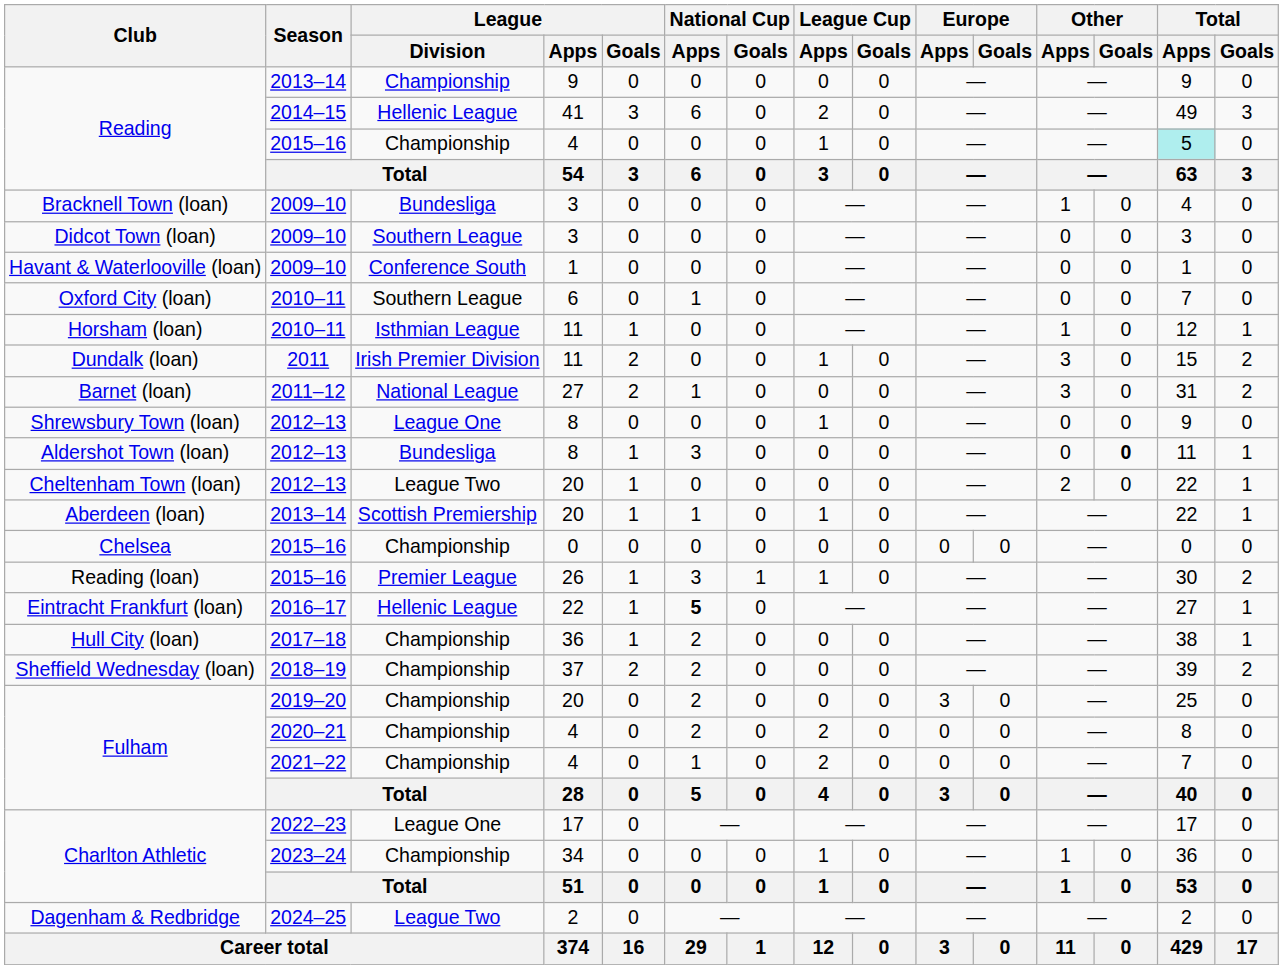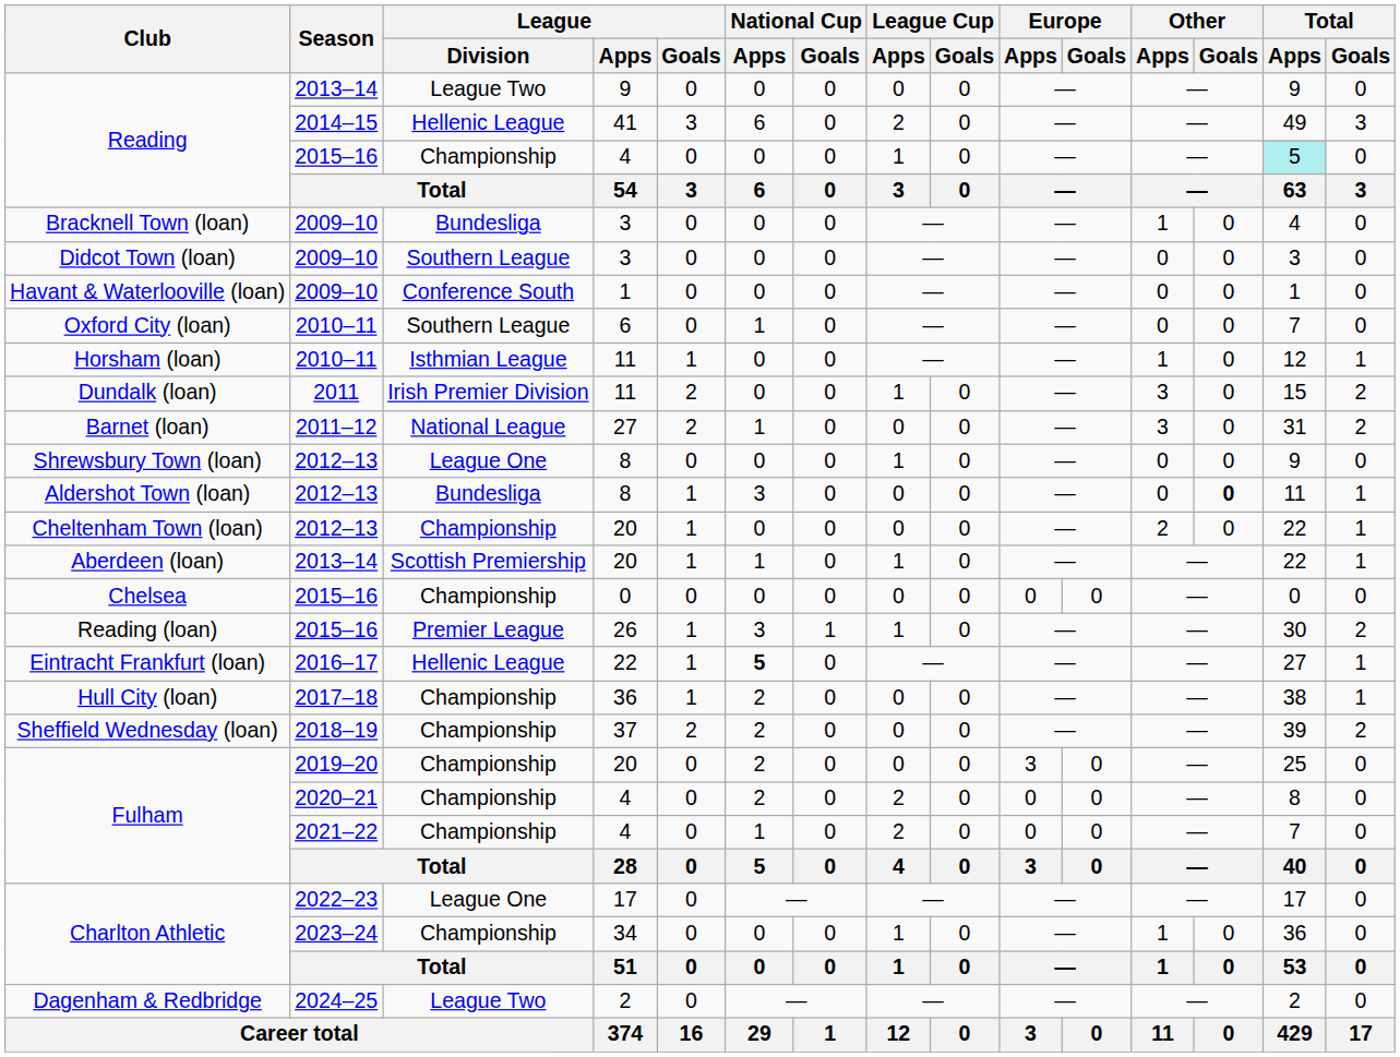 <table class="wikitable" style="text-align: center">
 <tr>
 <th rowspan=2>Club</th>
 <th rowspan=2>Season</th>
 <th colspan=3>League</th>
 <th colspan=2>National Cup</th>
 <th colspan=2>League Cup</th>
 <th colspan=2>Europe</th>
 <th colspan=2>Other</th>
 <th colspan=3>Total</th>
 </tr>
 <tr>
 <th>Division</th>
 <th>Apps</th>
 <th>Goals</th>
 <th>Apps</th>
 <th>Goals</th>
 <th>Apps</th>
 <th>Goals</th>
 <th>Apps</th>
 <th>Goals</th>
 <th>Apps</th>
 <th>Goals</th>
 <th>Apps</th>
 <th>Goals</th>
 </tr>
 <tr>
 <td rowspan=4><a href='#'>Reading</a></td>
 <td><a href='#'>2013–14</a></td>
-<td><a href='#'>Championship</a></td>
+<td>League Two</td>
 <td>9</td>
 <td>0</td>
 <td>0</td>
 <td>0</td>
 <td>0</td>
 <td>0</td>
 <td colspan=2>—</td>
 <td colspan=2>—</td>
 <td>9</td>
 <td>0</td>
 </tr>
 <tr>
 <td><a href='#'>2014–15</a></td>
 <td><a href='#'>Hellenic League</a></td>
 <td>41</td>
 <td>3</td>
 <td>6</td>
 <td>0</td>
 <td>2</td>
 <td>0</td>
 <td colspan=2>—</td>
 <td colspan=2>—</td>
 <td>49</td>
 <td>3</td>
 </tr>
 <tr>
 <td><a href='#'>2015–16</a></td>
 <td>Championship</td>
 <td>4</td>
 <td>0</td>
 <td>0</td>
 <td>0</td>
 <td>1</td>
 <td>0</td>
 <td colspan=2>—</td>
 <td colspan=2>—</td>
 <td style="background: paleturquoise;">5</td>
 <td>0</td>
 </tr>
 <tr>
 <th colspan=2>Total</th>
 <th>54</th>
 <th>3</th>
 <th>6</th>
 <th>0</th>
 <th>3</th>
 <th>0</th>
 <th colspan=2>—</th>
 <th colspan=2>—</th>
 <th>63</th>
 <th>3</th>
 </tr>
 <tr>
 <td><a href='#'>Bracknell Town</a> (loan)</td>
 <td><a href='#'>2009–10</a></td>
 <td><a href='#'>Bundesliga</a></td>
 <td>3</td>
 <td>0</td>
 <td>0</td>
 <td>0</td>
 <td colspan=2>—</td>
 <td colspan=2>—</td>
 <td>1</td>
 <td>0</td>
 <td>4</td>
 <td>0</td>
 </tr>
 <tr>
 <td><a href='#'>Didcot Town</a> (loan)</td>
 <td><a href='#'>2009–10</a></td>
 <td><a href='#'>Southern League</a></td>
 <td>3</td>
 <td>0</td>
 <td>0</td>
 <td>0</td>
 <td colspan=2>—</td>
 <td colspan=2>—</td>
 <td>0</td>
 <td>0</td>
 <td>3</td>
 <td>0</td>
 </tr>
 <tr>
 <td><a href='#'>Havant & Waterlooville</a> (loan)</td>
 <td><a href='#'>2009–10</a></td>
 <td><a href='#'>Conference South</a></td>
 <td>1</td>
 <td>0</td>
 <td>0</td>
 <td>0</td>
 <td colspan=2>—</td>
 <td colspan=2>—</td>
 <td>0</td>
 <td>0</td>
 <td>1</td>
 <td>0</td>
 </tr>
 <tr>
 <td><a href='#'>Oxford City</a> (loan)</td>
 <td><a href='#'>2010–11</a></td>
 <td>Southern League</td>
 <td>6</td>
 <td>0</td>
 <td>1</td>
 <td>0</td>
 <td colspan=2>—</td>
 <td colspan=2>—</td>
 <td>0</td>
 <td>0</td>
 <td>7</td>
 <td>0</td>
 </tr>
 <tr>
 <td><a href='#'>Horsham</a> (loan)</td>
 <td><a href='#'>2010–11</a></td>
 <td><a href='#'>Isthmian League</a></td>
 <td>11</td>
 <td>1</td>
 <td>0</td>
 <td>0</td>
 <td colspan=2>—</td>
 <td colspan=2>—</td>
 <td>1</td>
 <td>0</td>
 <td>12</td>
 <td>1</td>
 </tr>
 <tr>
 <td><a href='#'>Dundalk</a> (loan)</td>
 <td><a href='#'>2011</a></td>
 <td><a href='#'>Irish Premier Division</a></td>
 <td>11</td>
 <td>2</td>
 <td>0</td>
 <td>0</td>
 <td>1</td>
 <td>0</td>
 <td colspan=2>—</td>
 <td>3</td>
 <td>0</td>
 <td>15</td>
 <td>2</td>
 </tr>
 <tr>
 <td><a href='#'>Barnet</a> (loan)</td>
 <td><a href='#'>2011–12</a></td>
 <td><a href='#'>National League</a></td>
 <td>27</td>
 <td>2</td>
 <td>1</td>
 <td>0</td>
 <td>0</td>
 <td>0</td>
 <td colspan=2>—</td>
 <td>3</td>
 <td>0</td>
 <td>31</td>
 <td>2</td>
 </tr>
 <tr>
 <td><a href='#'>Shrewsbury Town</a> (loan)</td>
 <td><a href='#'>2012–13</a></td>
 <td><a href='#'>League One</a></td>
 <td>8</td>
 <td>0</td>
 <td>0</td>
 <td>0</td>
 <td>1</td>
 <td>0</td>
 <td colspan=2>—</td>
 <td>0</td>
 <td>0</td>
 <td>9</td>
 <td>0</td>
 </tr>
 <tr>
 <td><a href='#'>Aldershot Town</a> (loan)</td>
 <td><a href='#'>2012–13</a></td>
 <td><a href='#'>Bundesliga</a></td>
 <td>8</td>
 <td>1</td>
 <td>3</td>
 <td>0</td>
 <td>0</td>
 <td>0</td>
 <td colspan=2>—</td>
 <td>0</td>
 <td><strong>0</strong></td>
 <td>11</td>
 <td>1</td>
 </tr>
 <tr>
 <td><a href='#'>Cheltenham Town</a> (loan)</td>
 <td><a href='#'>2012–13</a></td>
-<td>League Two</td>
+<td><a href='#'>Championship</a></td>
 <td>20</td>
 <td>1</td>
 <td>0</td>
 <td>0</td>
 <td>0</td>
 <td>0</td>
 <td colspan=2>—</td>
 <td>2</td>
 <td>0</td>
 <td>22</td>
 <td>1</td>
 </tr>
 <tr>
 <td><a href='#'>Aberdeen</a> (loan)</td>
 <td><a href='#'>2013–14</a></td>
 <td><a href='#'>Scottish Premiership</a></td>
 <td>20</td>
 <td>1</td>
 <td>1</td>
 <td>0</td>
 <td>1</td>
 <td>0</td>
 <td colspan=2>—</td>
 <td colspan=2>—</td>
 <td>22</td>
 <td>1</td>
 </tr>
 <tr>
 <td><a href='#'>Chelsea</a></td>
 <td><a href='#'>2015–16</a></td>
 <td>Championship</td>
 <td>0</td>
 <td>0</td>
 <td>0</td>
 <td>0</td>
 <td>0</td>
 <td>0</td>
 <td>0</td>
 <td>0</td>
 <td colspan=2>—</td>
 <td>0</td>
 <td>0</td>
 </tr>
 <tr>
 <td>Reading (loan)</td>
 <td><a href='#'>2015–16</a></td>
 <td><a href='#'>Premier League</a></td>
 <td>26</td>
 <td>1</td>
 <td>3</td>
 <td>1</td>
 <td>1</td>
 <td>0</td>
 <td colspan=2>—</td>
 <td colspan=2>—</td>
 <td>30</td>
 <td>2</td>
 </tr>
 <tr>
 <td><a href='#'>Eintracht Frankfurt</a> (loan)</td>
 <td><a href='#'>2016–17</a></td>
 <td><a href='#'>Hellenic League</a></td>
 <td>22</td>
 <td>1</td>
 <td><strong>5</strong></td>
 <td>0</td>
 <td colspan=2>—</td>
 <td colspan=2>—</td>
 <td colspan=2>—</td>
 <td>27</td>
 <td>1</td>
 </tr>
 <tr>
 <td><a href='#'>Hull City</a> (loan)</td>
 <td><a href='#'>2017–18</a></td>
 <td>Championship</td>
 <td>36</td>
 <td>1</td>
 <td>2</td>
 <td>0</td>
 <td>0</td>
 <td>0</td>
 <td colspan=2>—</td>
 <td colspan=2>—</td>
 <td>38</td>
 <td>1</td>
 </tr>
 <tr>
 <td><a href='#'>Sheffield Wednesday</a> (loan)</td>
 <td><a href='#'>2018–19</a></td>
 <td>Championship</td>
 <td>37</td>
 <td>2</td>
 <td>2</td>
 <td>0</td>
 <td>0</td>
 <td>0</td>
 <td colspan=2>—</td>
 <td colspan=2>—</td>
 <td>39</td>
 <td>2</td>
 </tr>
 <tr>
 <td rowspan=4><a href='#'>Fulham</a></td>
 <td><a href='#'>2019–20</a></td>
 <td>Championship</td>
 <td>20</td>
 <td>0</td>
 <td>2</td>
 <td>0</td>
 <td>0</td>
 <td>0</td>
 <td>3</td>
 <td>0</td>
 <td colspan=2>—</td>
 <td>25</td>
 <td>0</td>
 </tr>
 <tr>
 <td><a href='#'>2020–21</a></td>
 <td>Championship</td>
 <td>4</td>
 <td>0</td>
 <td>2</td>
 <td>0</td>
 <td>2</td>
 <td>0</td>
 <td>0</td>
 <td>0</td>
 <td colspan=2>—</td>
 <td>8</td>
 <td>0</td>
 </tr>
 <tr>
 <td><a href='#'>2021–22</a></td>
 <td>Championship</td>
 <td>4</td>
 <td>0</td>
 <td>1</td>
 <td>0</td>
 <td>2</td>
 <td>0</td>
 <td>0</td>
 <td>0</td>
 <td colspan=2>—</td>
 <td>7</td>
 <td>0</td>
 </tr>
 <tr>
 <th colspan=2>Total</th>
 <th>28</th>
 <th>0</th>
 <th>5</th>
 <th>0</th>
 <th>4</th>
 <th>0</th>
 <th>3</th>
 <th>0</th>
 <th colspan=2>—</th>
 <th>40</th>
 <th>0</th>
 </tr>
 <tr>
 <td rowspan=3><a href='#'>Charlton Athletic</a></td>
 <td><a href='#'>2022–23</a></td>
 <td>League One</td>
 <td>17</td>
 <td>0</td>
 <td colspan=2>—</td>
 <td colspan=2>—</td>
 <td colspan=2>—</td>
 <td colspan=2>—</td>
 <td>17</td>
 <td>0</td>
 </tr>
 <tr>
 <td><a href='#'>2023–24</a></td>
 <td>Championship</td>
 <td>34</td>
 <td>0</td>
 <td>0</td>
 <td>0</td>
 <td>1</td>
 <td>0</td>
 <td colspan=2>—</td>
 <td>1</td>
 <td>0</td>
 <td>36</td>
 <td>0</td>
 </tr>
 <tr>
 <th colspan=2>Total</th>
 <th>51</th>
 <th>0</th>
 <th>0</th>
 <th>0</th>
 <th>1</th>
 <th>0</th>
 <th colspan=2>—</th>
 <th>1</th>
 <th>0</th>
 <th>53</th>
 <th>0</th>
 </tr>
 <tr>
 <td><a href='#'>Dagenham & Redbridge</a></td>
 <td><a href='#'>2024–25</a></td>
 <td><a href='#'>League Two</a></td>
 <td>2</td>
 <td>0</td>
 <td colspan=2>—</td>
 <td colspan=2>—</td>
 <td colspan=2>—</td>
 <td colspan=2>—</td>
 <td>2</td>
 <td>0</td>
 </tr>
 <tr>
 <th colspan=3>Career total</th>
 <th>374</th>
 <th>16</th>
 <th>29</th>
 <th>1</th>
 <th>12</th>
 <th>0</th>
 <th>3</th>
 <th>0</th>
 <th>11</th>
 <th>0</th>
 <th>429</th>
 <th>17</th>
 </tr>
 </table>
